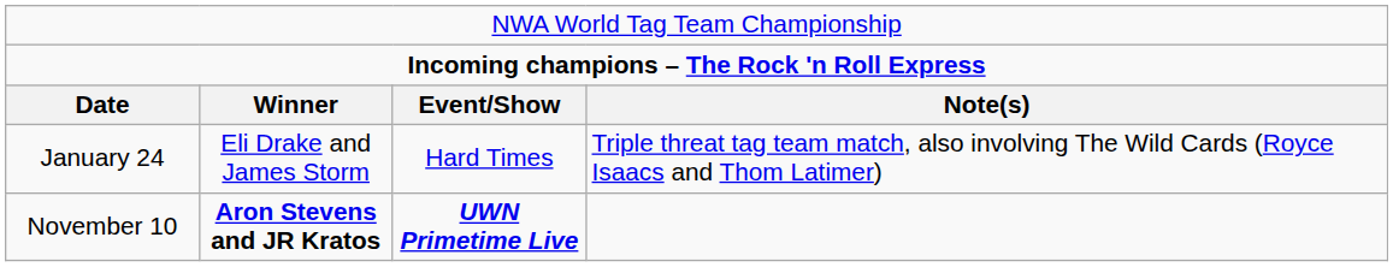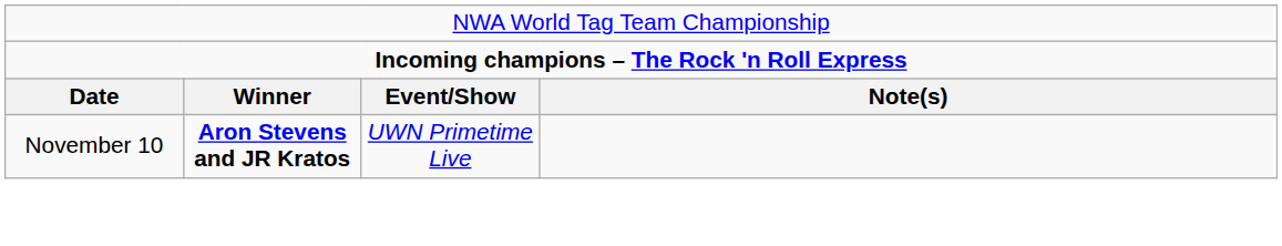 <table class="wikitable" style="text-align:center; width:100%;">
 <tr>
 <td colspan="4" style="text-align: center;"><a href='#'>NWA World Tag Team Championship</a></td>
 </tr>
 <tr>
 <td colspan="4" style="text-align: center;"><strong>Incoming champions – <a href='#'>The Rock 'n Roll Express</a> </strong></td>
 </tr>
 <tr>
 <th width=14%>Date</th>
 <th width=14%>Winner</th>
 <th width=14%>Event/Show</th>
 <th width=58%>Note(s)</th>
 </tr>
 <tr>
-<td>January 24</td>
-<td><a href='#'>Eli Drake</a> and <a href='#'>James Storm</a></td>
-<td><a href='#'>Hard Times</a></td>
-<td style="text-align: left;"><a href='#'>Triple threat tag team match</a>, also involving The Wild Cards (<a href='#'>Royce Isaacs</a> and <a href='#'>Thom Latimer</a>)</td>
-</tr>
-<tr>
 <td>November 10</td>
 <td><strong><a href='#'>Aron Stevens</a> and JR Kratos</strong></td>
-<td><strong><em><a href='#'>UWN Primetime Live</a></em></strong></td>
+<td><em><a href='#'>UWN Primetime Live</a></em></td>
 <td style="text-align: left;"></td>
 </tr>
 </table>
